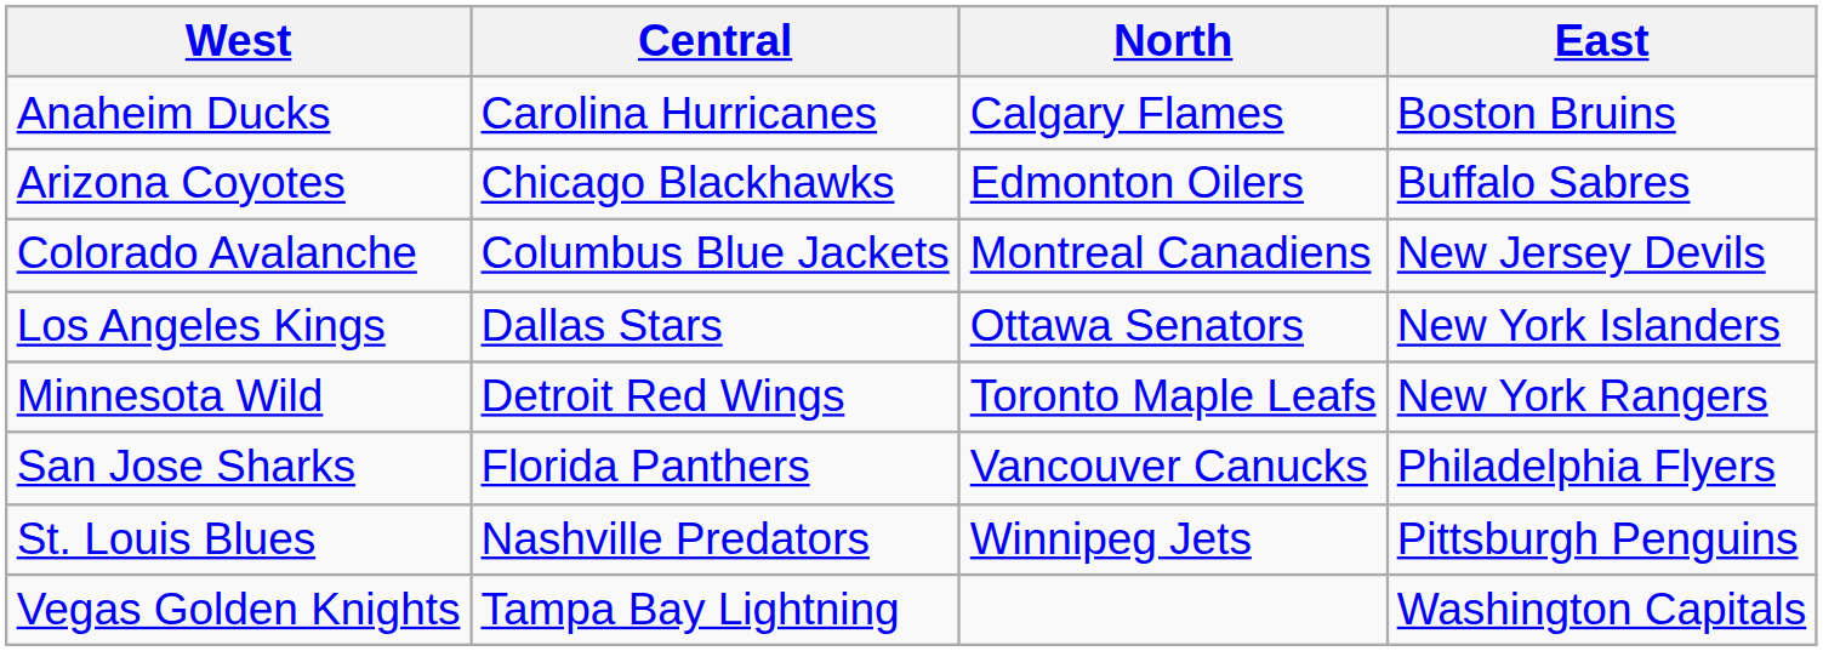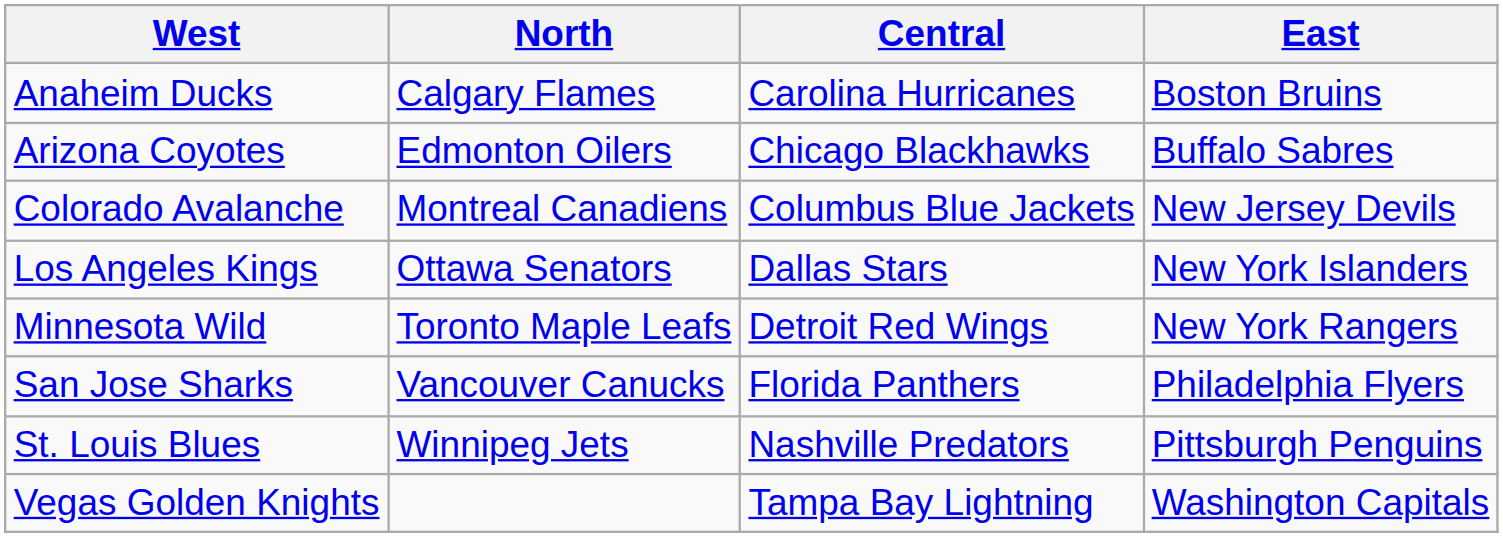 <table class="wikitable">
 <tr>
 <th><a href='#'>West</a></th>
+<th><a href='#'>North</a></th>
 <th><a href='#'>Central</a></th>
-<th><a href='#'>North</a></th>
 <th><a href='#'>East</a></th>
 </tr>
 <tr>
 <td><a href='#'>Anaheim Ducks</a></td>
+<td><a href='#'>Calgary Flames</a></td>
 <td><a href='#'>Carolina Hurricanes</a></td>
-<td><a href='#'>Calgary Flames</a></td>
 <td><a href='#'>Boston Bruins</a></td>
 </tr>
 <tr>
 <td><a href='#'>Arizona Coyotes</a></td>
+<td><a href='#'>Edmonton Oilers</a></td>
 <td><a href='#'>Chicago Blackhawks</a></td>
-<td><a href='#'>Edmonton Oilers</a></td>
 <td><a href='#'>Buffalo Sabres</a></td>
 </tr>
 <tr>
 <td><a href='#'>Colorado Avalanche</a></td>
+<td><a href='#'>Montreal Canadiens</a></td>
 <td><a href='#'>Columbus Blue Jackets</a></td>
-<td><a href='#'>Montreal Canadiens</a></td>
 <td><a href='#'>New Jersey Devils</a></td>
 </tr>
 <tr>
 <td><a href='#'>Los Angeles Kings</a></td>
+<td><a href='#'>Ottawa Senators</a></td>
 <td><a href='#'>Dallas Stars</a></td>
-<td><a href='#'>Ottawa Senators</a></td>
 <td><a href='#'>New York Islanders</a></td>
 </tr>
 <tr>
 <td><a href='#'>Minnesota Wild</a></td>
+<td><a href='#'>Toronto Maple Leafs</a></td>
 <td><a href='#'>Detroit Red Wings</a></td>
-<td><a href='#'>Toronto Maple Leafs</a></td>
 <td><a href='#'>New York Rangers</a></td>
 </tr>
 <tr>
 <td><a href='#'>San Jose Sharks</a></td>
+<td><a href='#'>Vancouver Canucks</a></td>
 <td><a href='#'>Florida Panthers</a></td>
-<td><a href='#'>Vancouver Canucks</a></td>
 <td><a href='#'>Philadelphia Flyers</a></td>
 </tr>
 <tr>
 <td><a href='#'>St. Louis Blues</a></td>
+<td><a href='#'>Winnipeg Jets</a></td>
 <td><a href='#'>Nashville Predators</a></td>
-<td><a href='#'>Winnipeg Jets</a></td>
 <td><a href='#'>Pittsburgh Penguins</a></td>
 </tr>
 <tr>
 <td><a href='#'>Vegas Golden Knights</a></td>
+<td> </td>
 <td><a href='#'>Tampa Bay Lightning</a></td>
-<td> </td>
 <td><a href='#'>Washington Capitals</a></td>
 </tr>
 </table>
